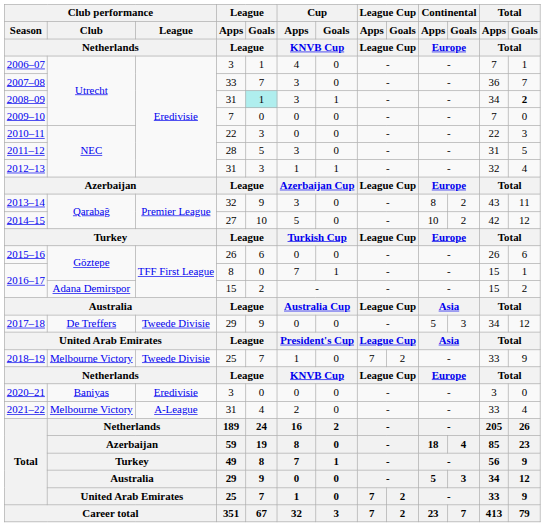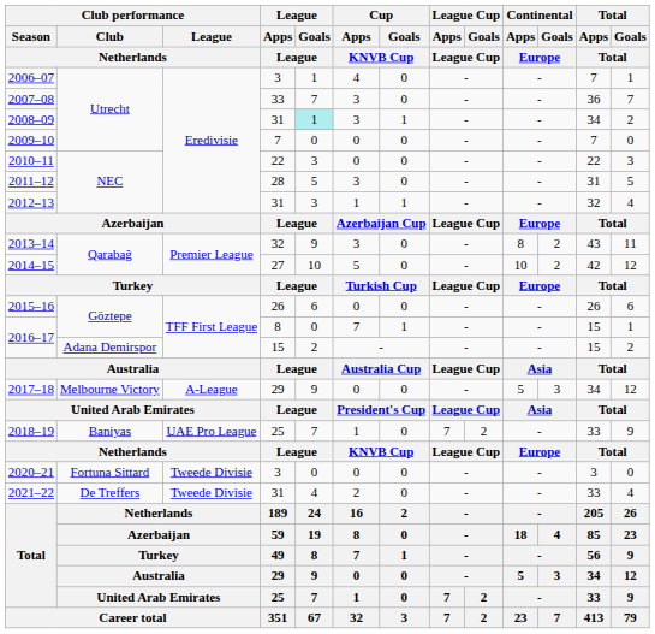 <table class="wikitable" style="text-align:center">
 <tr>
 <th colspan=3>Club performance</th>
 <th colspan=2>League</th>
 <th colspan=2>Cup</th>
 <th colspan=2>League Cup</th>
 <th colspan=2>Continental</th>
 <th colspan=2>Total</th>
 </tr>
 <tr>
 <th>Season</th>
 <th>Club</th>
 <th>League</th>
 <th>Apps</th>
 <th>Goals</th>
 <th>Apps</th>
 <th>Goals</th>
 <th>Apps</th>
 <th>Goals</th>
 <th>Apps</th>
 <th>Goals</th>
 <th>Apps</th>
 <th>Goals</th>
 </tr>
 <tr>
 <th colspan=3>Netherlands</th>
 <th colspan=2>League</th>
 <th colspan=2><a href='#'>KNVB Cup</a></th>
 <th colspan=2>League Cup</th>
 <th colspan=2><a href='#'>Europe</a></th>
 <th colspan=2>Total</th>
 </tr>
 <tr>
 <td><a href='#'>2006–07</a></td>
 <td rowspan="4"><a href='#'>Utrecht</a></td>
 <td rowspan="7"><a href='#'>Eredivisie</a></td>
 <td>3</td>
 <td>1</td>
 <td>4</td>
 <td>0</td>
 <td colspan="2">-</td>
 <td colspan="2">-</td>
 <td>7</td>
 <td>1</td>
 </tr>
 <tr>
 <td><a href='#'>2007–08</a></td>
 <td>33</td>
 <td>7</td>
 <td>3</td>
 <td>0</td>
 <td colspan="2">-</td>
 <td colspan="2">-</td>
 <td>36</td>
 <td>7</td>
 </tr>
 <tr>
 <td><a href='#'>2008–09</a></td>
 <td>31</td>
 <td style="background: paleturquoise;">1</td>
 <td>3</td>
 <td>1</td>
 <td colspan="2">-</td>
 <td colspan="2">-</td>
 <td>34</td>
-<td><strong>2</strong></td>
+<td>2</td>
 </tr>
 <tr>
 <td><a href='#'>2009–10</a></td>
 <td>7</td>
 <td>0</td>
 <td>0</td>
 <td>0</td>
 <td colspan="2">-</td>
 <td colspan="2">-</td>
 <td>7</td>
 <td>0</td>
 </tr>
 <tr>
 <td><a href='#'>2010–11</a></td>
 <td rowspan="3"><a href='#'>NEC</a></td>
 <td>22</td>
 <td>3</td>
 <td>0</td>
 <td>0</td>
 <td colspan="2">-</td>
 <td colspan="2">-</td>
 <td>22</td>
 <td>3</td>
 </tr>
 <tr>
 <td><a href='#'>2011–12</a></td>
 <td>28</td>
 <td>5</td>
 <td>3</td>
 <td>0</td>
 <td colspan="2">-</td>
 <td colspan="2">-</td>
 <td>31</td>
 <td>5</td>
 </tr>
 <tr>
 <td><a href='#'>2012–13</a></td>
 <td>31</td>
 <td>3</td>
 <td>1</td>
 <td>1</td>
 <td colspan="2">-</td>
 <td colspan="2">-</td>
 <td>32</td>
 <td>4</td>
 </tr>
 <tr>
 <th colspan=3>Azerbaijan</th>
 <th colspan=2>League</th>
 <th colspan=2><a href='#'>Azerbaijan Cup</a></th>
 <th colspan=2>League Cup</th>
 <th colspan=2><a href='#'>Europe</a></th>
 <th colspan=2>Total</th>
 </tr>
 <tr>
 <td><a href='#'>2013–14</a></td>
 <td rowspan="2"><a href='#'>Qarabağ</a></td>
 <td rowspan="2"><a href='#'>Premier League</a></td>
 <td>32</td>
 <td>9</td>
 <td>3</td>
 <td>0</td>
 <td colspan="2">-</td>
 <td>8</td>
 <td>2</td>
 <td>43</td>
 <td>11</td>
 </tr>
 <tr>
 <td><a href='#'>2014–15</a></td>
 <td>27</td>
 <td>10</td>
 <td>5</td>
 <td>0</td>
 <td colspan="2">-</td>
 <td>10</td>
 <td>2</td>
 <td>42</td>
 <td>12</td>
 </tr>
 <tr>
 <th colspan=3>Turkey</th>
 <th colspan=2>League</th>
 <th colspan=2><a href='#'>Turkish Cup</a></th>
 <th colspan=2>League Cup</th>
 <th colspan=2><a href='#'>Europe</a></th>
 <th colspan=2>Total</th>
 </tr>
 <tr>
 <td><a href='#'>2015–16</a></td>
 <td rowspan="2"><a href='#'>Göztepe</a></td>
 <td rowspan="3"><a href='#'>TFF First League</a></td>
 <td>26</td>
 <td>6</td>
 <td>0</td>
 <td>0</td>
 <td colspan="2">-</td>
 <td colspan="2">-</td>
 <td>26</td>
 <td>6</td>
 </tr>
 <tr>
 <td rowspan="2"><a href='#'>2016–17</a></td>
 <td>8</td>
 <td>0</td>
 <td>7</td>
 <td>1</td>
 <td colspan="2">-</td>
 <td colspan="2">-</td>
 <td>15</td>
 <td>1</td>
 </tr>
 <tr>
 <td><a href='#'>Adana Demirspor</a></td>
 <td>15</td>
 <td>2</td>
 <td colspan="2">-</td>
 <td colspan="2">-</td>
 <td colspan="2">-</td>
 <td>15</td>
 <td>2</td>
 </tr>
 <tr>
 <th colspan=3>Australia</th>
 <th colspan=2>League</th>
 <th colspan=2><a href='#'>Australia Cup</a></th>
 <th colspan=2>League Cup</th>
 <th colspan=2><a href='#'>Asia</a></th>
 <th colspan=2>Total</th>
 </tr>
 <tr>
 <td><a href='#'>2017–18</a></td>
-<td><a href='#'>De Treffers</a></td>
-<td><a href='#'>Tweede Divisie</a></td>
+<td><a href='#'>Melbourne Victory</a></td>
+<td><a href='#'>A-League</a></td>
 <td>29</td>
 <td>9</td>
 <td>0</td>
 <td>0</td>
 <td colspan="2">-</td>
 <td>5</td>
 <td>3</td>
 <td>34</td>
 <td>12</td>
 </tr>
 <tr>
 <th colspan=3>United Arab Emirates</th>
 <th colspan=2>League</th>
 <th colspan=2><a href='#'>President's Cup</a></th>
 <th colspan=2><a href='#'>League Cup</a></th>
 <th colspan=2><a href='#'>Asia</a></th>
 <th colspan=2>Total</th>
 </tr>
 <tr>
 <td><a href='#'>2018–19</a></td>
-<td><a href='#'>Melbourne Victory</a></td>
-<td><a href='#'>Tweede Divisie</a></td>
+<td><a href='#'>Baniyas</a></td>
+<td><a href='#'>UAE Pro League</a></td>
 <td>25</td>
 <td>7</td>
 <td>1</td>
 <td>0</td>
 <td>7</td>
 <td>2</td>
 <td colspan="2">-</td>
 <td>33</td>
 <td>9</td>
 </tr>
 <tr>
 <th colspan=3>Netherlands</th>
 <th colspan=2>League</th>
 <th colspan=2><a href='#'>KNVB Cup</a></th>
 <th colspan=2>League Cup</th>
 <th colspan=2><a href='#'>Europe</a></th>
 <th colspan=2>Total</th>
 </tr>
 <tr>
 <td><a href='#'>2020–21</a></td>
-<td><a href='#'>Baniyas</a></td>
-<td><a href='#'>Eredivisie</a></td>
+<td><a href='#'>Fortuna Sittard</a></td>
+<td><a href='#'>Tweede Divisie</a></td>
 <td>3</td>
 <td>0</td>
 <td>0</td>
 <td>0</td>
 <td colspan="2">-</td>
 <td colspan="2">-</td>
 <td>3</td>
 <td>0</td>
 </tr>
 <tr>
 <td><a href='#'>2021–22</a></td>
-<td><a href='#'>Melbourne Victory</a></td>
-<td><a href='#'>A-League</a></td>
+<td><a href='#'>De Treffers</a></td>
+<td><a href='#'>Tweede Divisie</a></td>
 <td>31</td>
 <td>4</td>
 <td>2</td>
 <td>0</td>
 <td colspan="2">-</td>
 <td colspan="2">-</td>
 <td>33</td>
 <td>4</td>
 </tr>
 <tr>
 <th rowspan=5>Total</th>
 <th colspan=2>Netherlands</th>
 <th>189</th>
 <th>24</th>
 <th>16</th>
 <th>2</th>
 <th colspan="2">-</th>
 <th colspan="2">-</th>
 <th>205</th>
 <th>26</th>
 </tr>
 <tr>
 <th colspan=2>Azerbaijan</th>
 <th>59</th>
 <th>19</th>
 <th>8</th>
 <th>0</th>
 <th colspan="2">-</th>
 <th>18</th>
 <th>4</th>
 <th>85</th>
 <th>23</th>
 </tr>
 <tr>
 <th colspan=2>Turkey</th>
 <th>49</th>
 <th>8</th>
 <th>7</th>
 <th>1</th>
 <th colspan="2">-</th>
 <th colspan="2">-</th>
 <th>56</th>
 <th>9</th>
 </tr>
 <tr>
 <th colspan=2>Australia</th>
 <th>29</th>
 <th>9</th>
 <th>0</th>
 <th>0</th>
 <th colspan="2">-</th>
 <th>5</th>
 <th>3</th>
 <th>34</th>
 <th>12</th>
 </tr>
 <tr>
 <th colspan=2>United Arab Emirates</th>
 <th>25</th>
 <th>7</th>
 <th>1</th>
 <th>0</th>
 <th>7</th>
 <th>2</th>
 <th colspan="2">-</th>
 <th>33</th>
 <th>9</th>
 </tr>
 <tr>
 <th colspan=3>Career total</th>
 <th>351</th>
 <th>67</th>
 <th>32</th>
 <th>3</th>
 <th>7</th>
 <th>2</th>
 <th>23</th>
 <th>7</th>
 <th>413</th>
 <th>79</th>
 </tr>
 </table>
